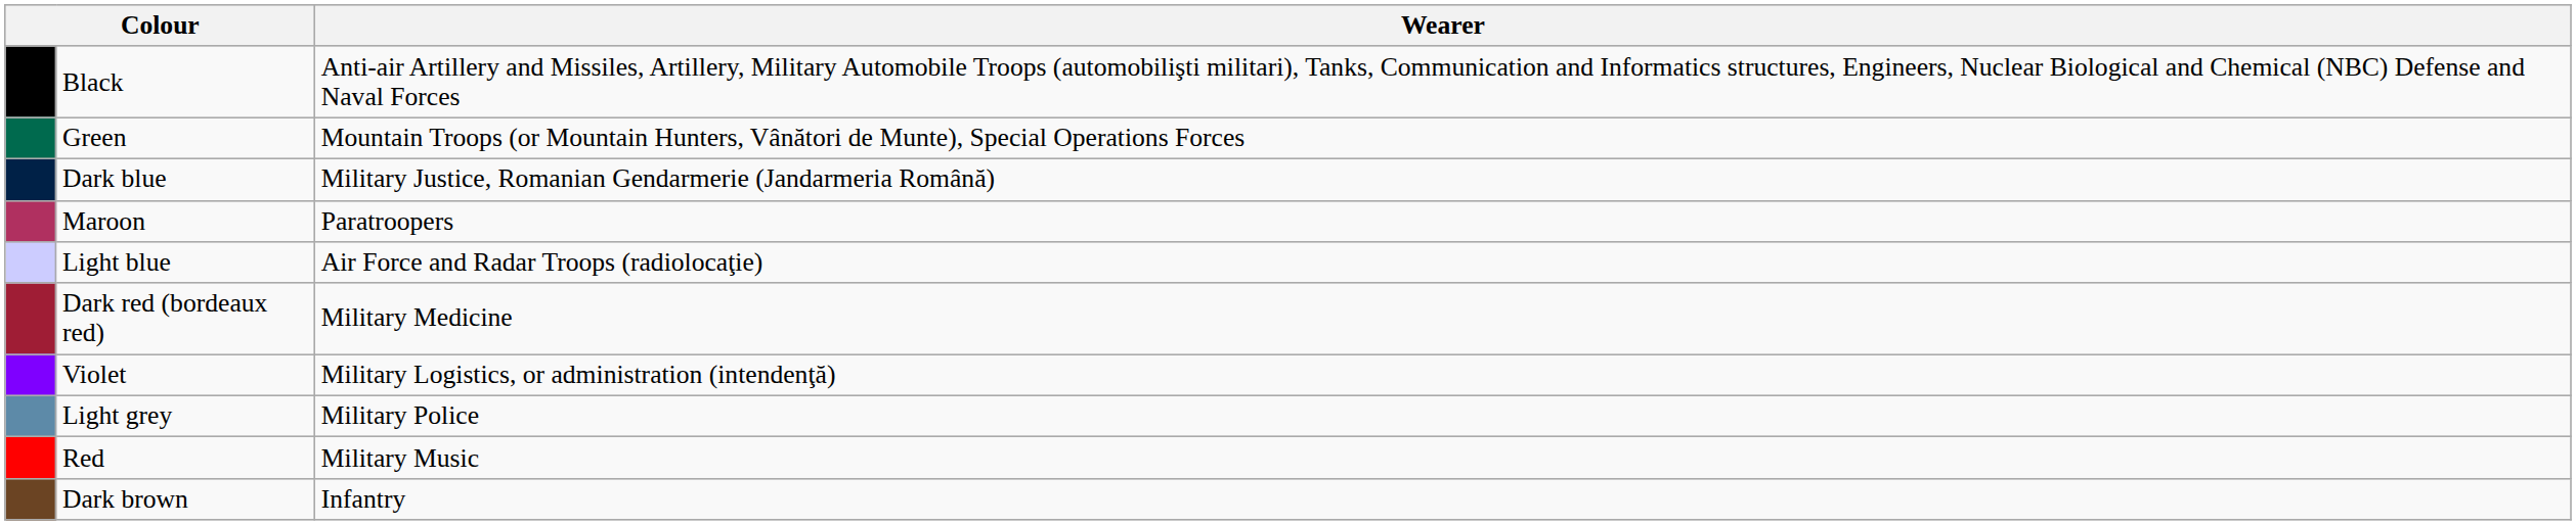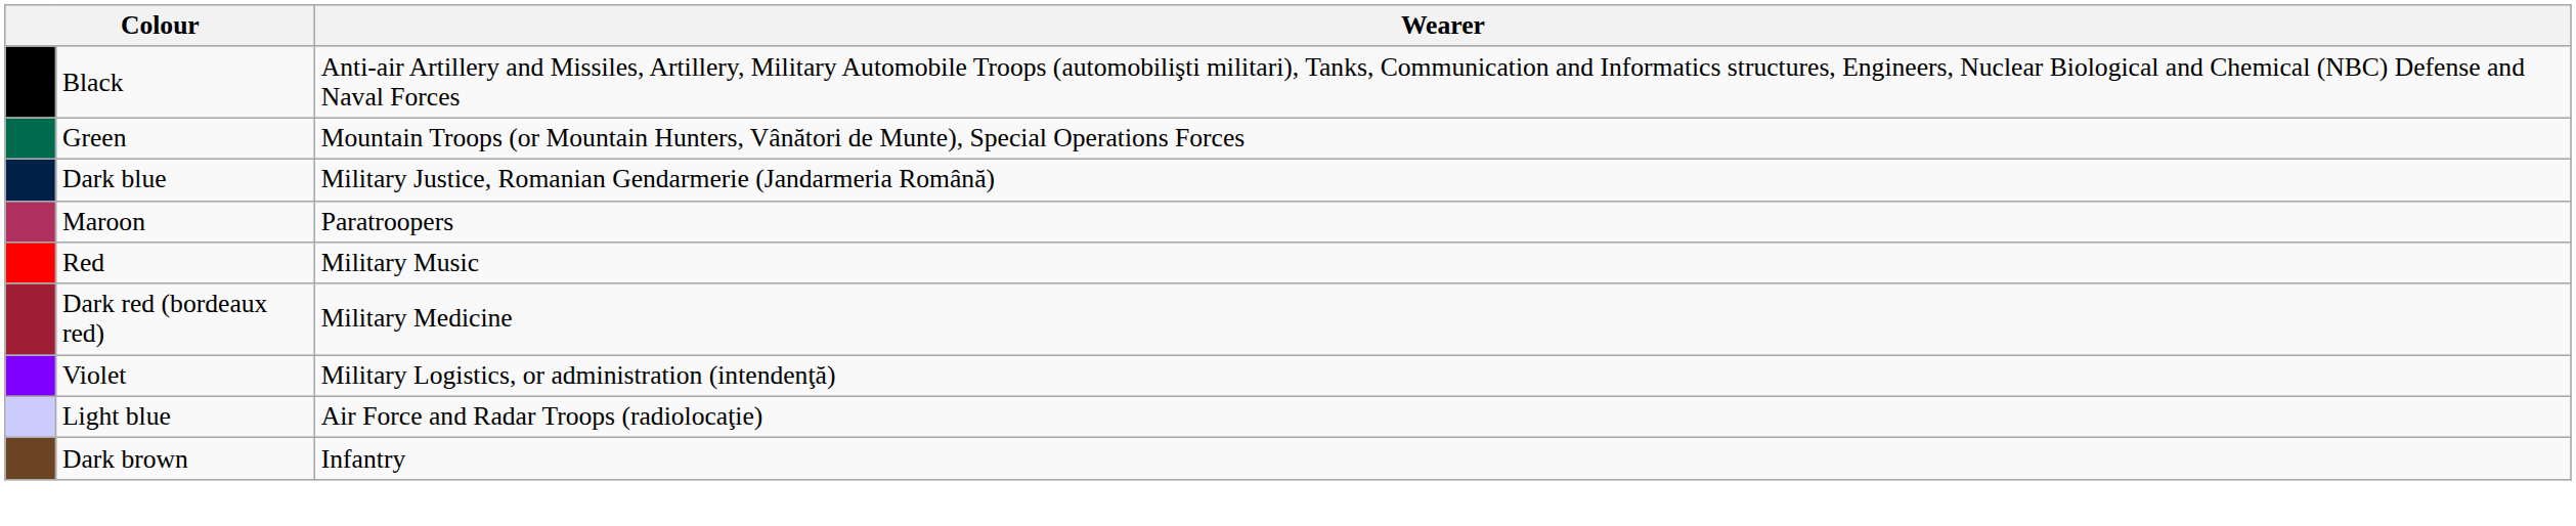 <table class="wikitable">
 <tr>
 <th colspan="2">Colour</th>
 <th>Wearer</th>
 </tr>
 <tr>
 <td style="background:black;">      </td>
 <td>Black</td>
 <td>Anti-air Artillery and Missiles, Artillery, Military Automobile Troops (automobilişti militari), Tanks, Communication and Informatics structures, Engineers, Nuclear Biological and Chemical (NBC) Defense and Naval Forces</td>
 </tr>
 <tr>
 <td style="background:#006A4E;"></td>
 <td>Green</td>
 <td>Mountain Troops (or Mountain Hunters, Vânători de Munte), Special Operations Forces</td>
 </tr>
 <tr>
 <td style="background:#002147;"></td>
 <td>Dark blue</td>
 <td>Military Justice, Romanian Gendarmerie (Jandarmeria Română)</td>
 </tr>
 <tr>
 <td style="background:#B03060;"></td>
 <td>Maroon</td>
 <td>Paratroopers</td>
 </tr>
 <tr>
-<td style="background:#ccf;"></td>
-<td>Light blue</td>
-<td>Air Force and Radar Troops (radiolocaţie)</td>
+<td style="background:red;"></td>
+<td>Red</td>
+<td>Military Music</td>
 </tr>
 <tr>
 <td style="background:#9F1D35;"></td>
 <td>Dark red (bordeaux red)</td>
 <td>Military Medicine</td>
 </tr>
 <tr>
 <td style="background:#7F00FF;"></td>
 <td>Violet</td>
 <td>Military Logistics, or administration (intendenţă)</td>
 </tr>
 <tr>
-<td style="background:#5D8AA8;"></td>
-<td>Light grey</td>
-<td>Military Police</td>
-</tr>
-<tr>
-<td style="background:red;"></td>
-<td>Red</td>
-<td>Military Music</td>
+<td style="background:#ccf;"></td>
+<td>Light blue</td>
+<td>Air Force and Radar Troops (radiolocaţie)</td>
 </tr>
 <tr>
 <td style="background:#6B4423;"></td>
 <td>Dark brown</td>
 <td>Infantry</td>
 </tr>
 </table>
